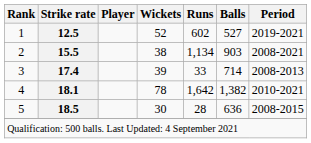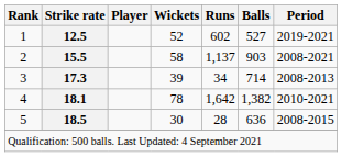 <table class="wikitable plainrowheaders sortable">
 <tr>
 <th scope=col>Rank</th>
 <th scope=col>Strike rate</th>
 <th scope=col>Player</th>
 <th scope=col>Wickets</th>
 <th scope=col>Runs</th>
 <th scope=col>Balls</th>
 <th scope=col>Period</th>
 </tr>
 <tr>
 <td align=center>1</td>
 <th scope=row style=text-align:center;>12.5</th>
 <td> </td>
 <td align=center>52</td>
 <td align=center>602</td>
 <td align=center>527</td>
 <td>2019-2021</td>
 </tr>
 <tr>
 <td align=center>2</td>
 <th scope=row style=text-align:center;>15.5</th>
 <td> </td>
-<td align=center>38</td>
-<td align=center>1,134</td>
+<td align=center>58</td>
+<td align=center>1,137</td>
 <td align=center>903</td>
 <td>2008-2021</td>
 </tr>
 <tr>
 <td align=center>3</td>
-<th scope=row style=text-align:center;>17.4</th>
+<th scope=row style=text-align:center;>17.3</th>
 <td></td>
 <td align=center>39</td>
-<td align=center>33</td>
+<td align=center>34</td>
 <td align=center>714</td>
 <td>2008-2013</td>
 </tr>
 <tr>
 <td align=center>4</td>
 <th scope=row style=text-align:center;>18.1</th>
 <td> </td>
 <td align=center>78</td>
 <td align=center>1,642</td>
 <td align=center>1,382</td>
 <td>2010-2021</td>
 </tr>
 <tr>
 <td align=center>5</td>
 <th scope=row style=text-align:center;>18.5</th>
 <td></td>
 <td align=center>30</td>
 <td align=center>28</td>
 <td align=center>636</td>
 <td>2008-2015</td>
 </tr>
 <tr>
 </tr>
 <tr class=sortbottom>
 <td colspan=7><small>Qualification: 500 balls. Last Updated: 4 September 2021</small></td>
 </tr>
 </table>
